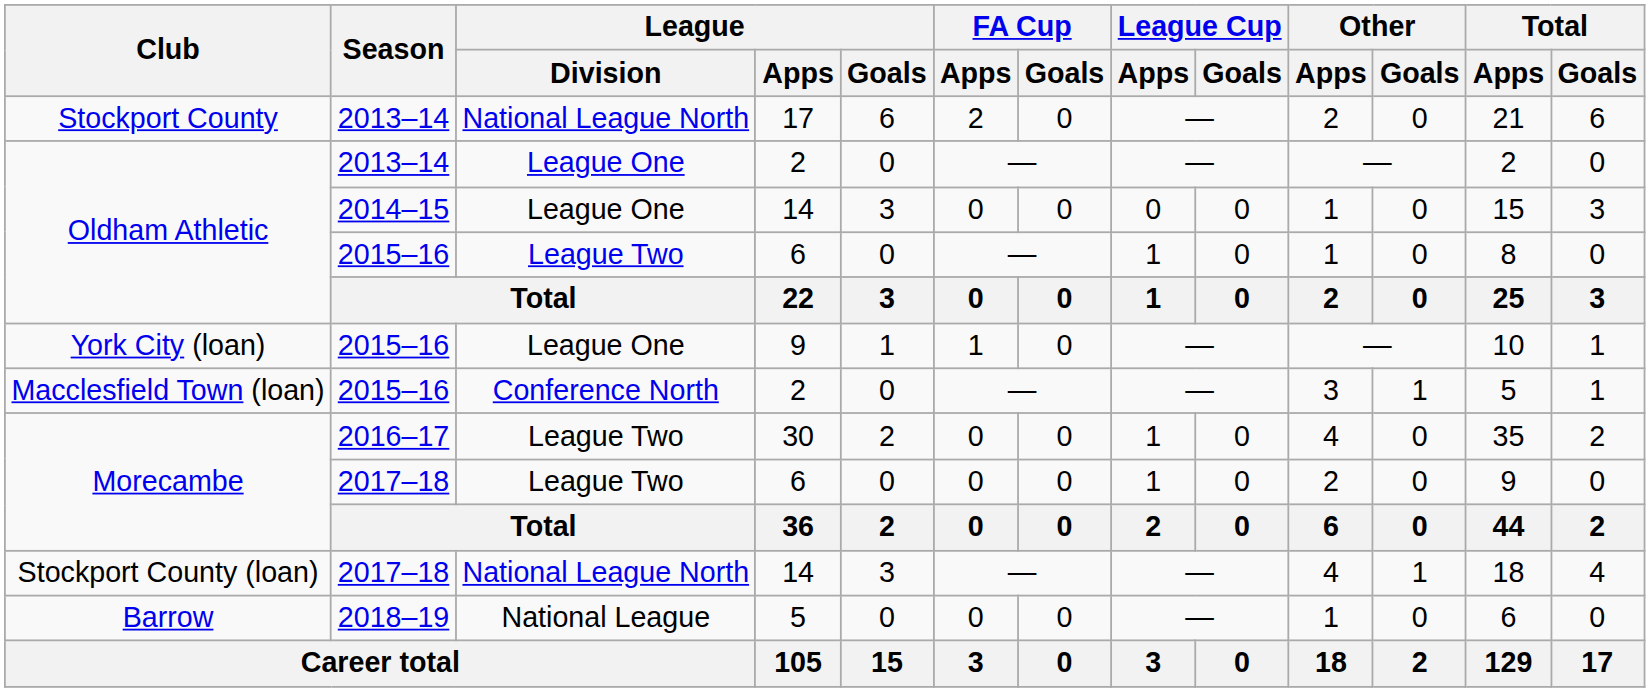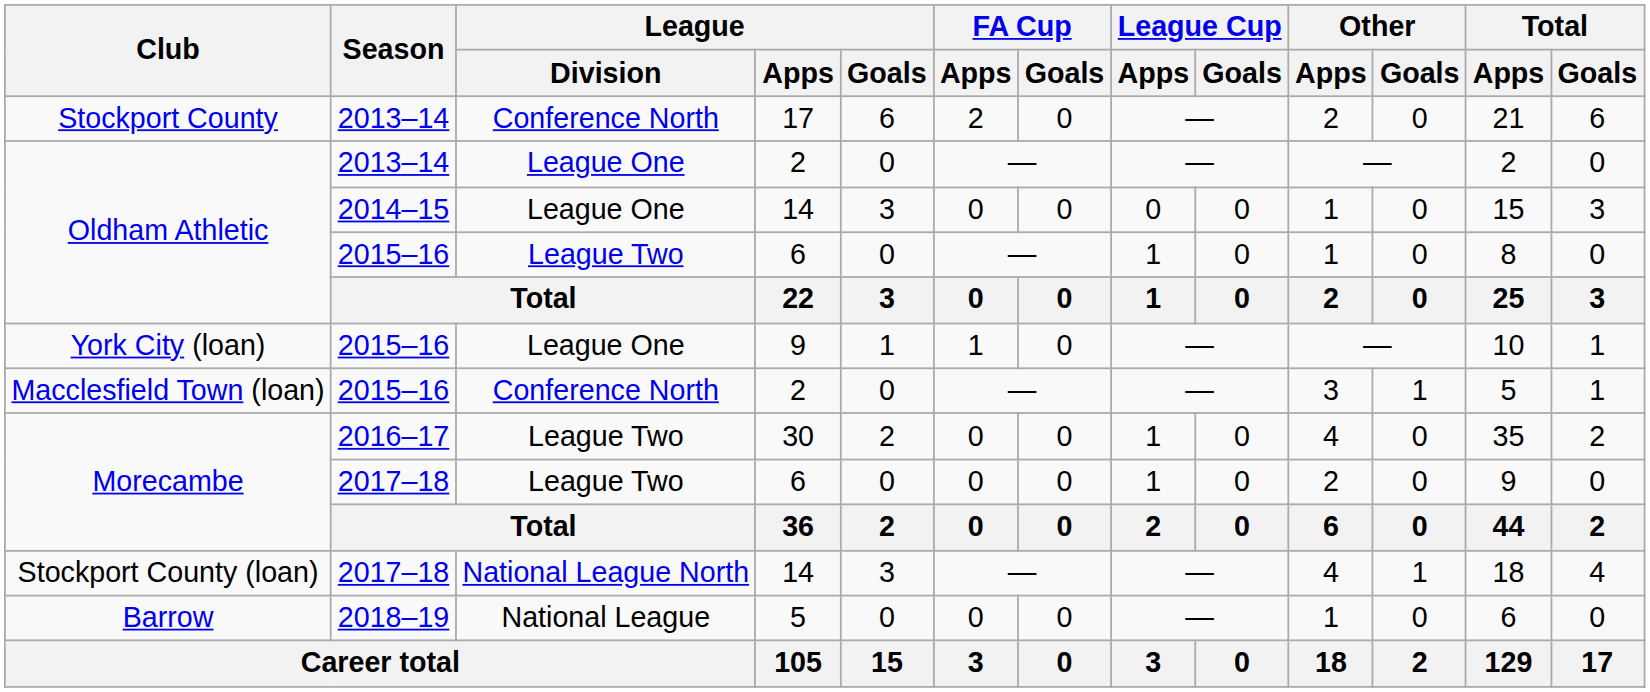 <table class=wikitable style=text-align:center>
 <tr>
 <th rowspan=2>Club</th>
 <th rowspan=2>Season</th>
 <th colspan=3>League</th>
 <th colspan=2><a href='#'>FA Cup</a></th>
 <th colspan=2><a href='#'>League Cup</a></th>
 <th colspan=2>Other</th>
 <th colspan=2>Total</th>
 </tr>
 <tr>
 <th>Division</th>
 <th>Apps</th>
 <th>Goals</th>
 <th>Apps</th>
 <th>Goals</th>
 <th>Apps</th>
 <th>Goals</th>
 <th>Apps</th>
 <th>Goals</th>
 <th>Apps</th>
 <th>Goals</th>
 </tr>
 <tr>
 <td><a href='#'>Stockport County</a></td>
 <td><a href='#'>2013–14</a></td>
-<td><a href='#'>National League North</a></td>
+<td><a href='#'>Conference North</a></td>
 <td>17</td>
 <td>6</td>
 <td>2</td>
 <td>0</td>
 <td colspan=2>—</td>
 <td>2</td>
 <td>0</td>
 <td>21</td>
 <td>6</td>
 </tr>
 <tr>
 <td rowspan=4><a href='#'>Oldham Athletic</a></td>
 <td><a href='#'>2013–14</a></td>
 <td><a href='#'>League One</a></td>
 <td>2</td>
 <td>0</td>
 <td colspan=2>—</td>
 <td colspan=2>—</td>
 <td colspan=2>—</td>
 <td>2</td>
 <td>0</td>
 </tr>
 <tr>
 <td><a href='#'>2014–15</a></td>
 <td>League One</td>
 <td>14</td>
 <td>3</td>
 <td>0</td>
 <td>0</td>
 <td>0</td>
 <td>0</td>
 <td>1</td>
 <td>0</td>
 <td>15</td>
 <td>3</td>
 </tr>
 <tr>
 <td><a href='#'>2015–16</a></td>
 <td><a href='#'>League Two</a></td>
 <td>6</td>
 <td>0</td>
 <td colspan=2>—</td>
 <td>1</td>
 <td>0</td>
 <td>1</td>
 <td>0</td>
 <td>8</td>
 <td>0</td>
 </tr>
 <tr>
 <th colspan=2>Total</th>
 <th>22</th>
 <th>3</th>
 <th>0</th>
 <th>0</th>
 <th>1</th>
 <th>0</th>
 <th>2</th>
 <th>0</th>
 <th>25</th>
 <th>3</th>
 </tr>
 <tr>
 <td><a href='#'>York City</a> (loan)</td>
 <td><a href='#'>2015–16</a></td>
 <td>League One</td>
 <td>9</td>
 <td>1</td>
 <td>1</td>
 <td>0</td>
 <td colspan=2>—</td>
 <td colspan=2>—</td>
 <td>10</td>
 <td>1</td>
 </tr>
 <tr>
 <td><a href='#'>Macclesfield Town</a> (loan)</td>
 <td><a href='#'>2015–16</a></td>
 <td><a href='#'>Conference North</a></td>
 <td>2</td>
 <td>0</td>
 <td colspan=2>—</td>
 <td colspan=2>—</td>
 <td>3</td>
 <td>1</td>
 <td>5</td>
 <td>1</td>
 </tr>
 <tr>
 <td rowspan=3><a href='#'>Morecambe</a></td>
 <td><a href='#'>2016–17</a></td>
 <td>League Two</td>
 <td>30</td>
 <td>2</td>
 <td>0</td>
 <td>0</td>
 <td>1</td>
 <td>0</td>
 <td>4</td>
 <td>0</td>
 <td>35</td>
 <td>2</td>
 </tr>
 <tr>
 <td><a href='#'>2017–18</a></td>
 <td>League Two</td>
 <td>6</td>
 <td>0</td>
 <td>0</td>
 <td>0</td>
 <td>1</td>
 <td>0</td>
 <td>2</td>
 <td>0</td>
 <td>9</td>
 <td>0</td>
 </tr>
 <tr>
 <th colspan=2>Total</th>
 <th>36</th>
 <th>2</th>
 <th>0</th>
 <th>0</th>
 <th>2</th>
 <th>0</th>
 <th>6</th>
 <th>0</th>
 <th>44</th>
 <th>2</th>
 </tr>
 <tr>
 <td>Stockport County (loan)</td>
 <td><a href='#'>2017–18</a></td>
 <td><a href='#'>National League North</a></td>
 <td>14</td>
 <td>3</td>
 <td colspan=2>—</td>
 <td colspan=2>—</td>
 <td>4</td>
 <td>1</td>
 <td>18</td>
 <td>4</td>
 </tr>
 <tr>
 <td><a href='#'>Barrow</a></td>
 <td><a href='#'>2018–19</a></td>
 <td>National League</td>
 <td>5</td>
 <td>0</td>
 <td>0</td>
 <td>0</td>
 <td colspan=2>—</td>
 <td>1</td>
 <td>0</td>
 <td>6</td>
 <td>0</td>
 </tr>
 <tr>
 <th colspan=3>Career total</th>
 <th>105</th>
 <th>15</th>
 <th>3</th>
 <th>0</th>
 <th>3</th>
 <th>0</th>
 <th>18</th>
 <th>2</th>
 <th>129</th>
 <th>17</th>
 </tr>
 </table>
